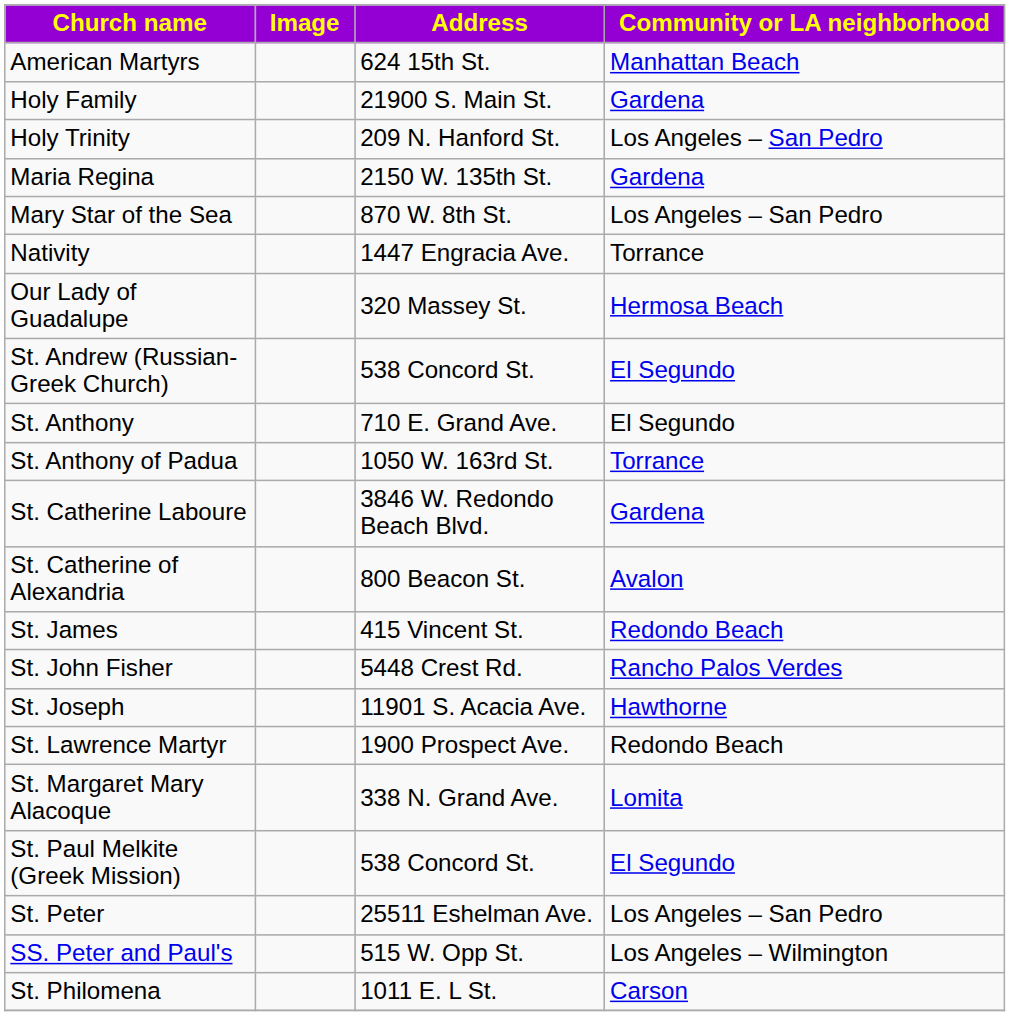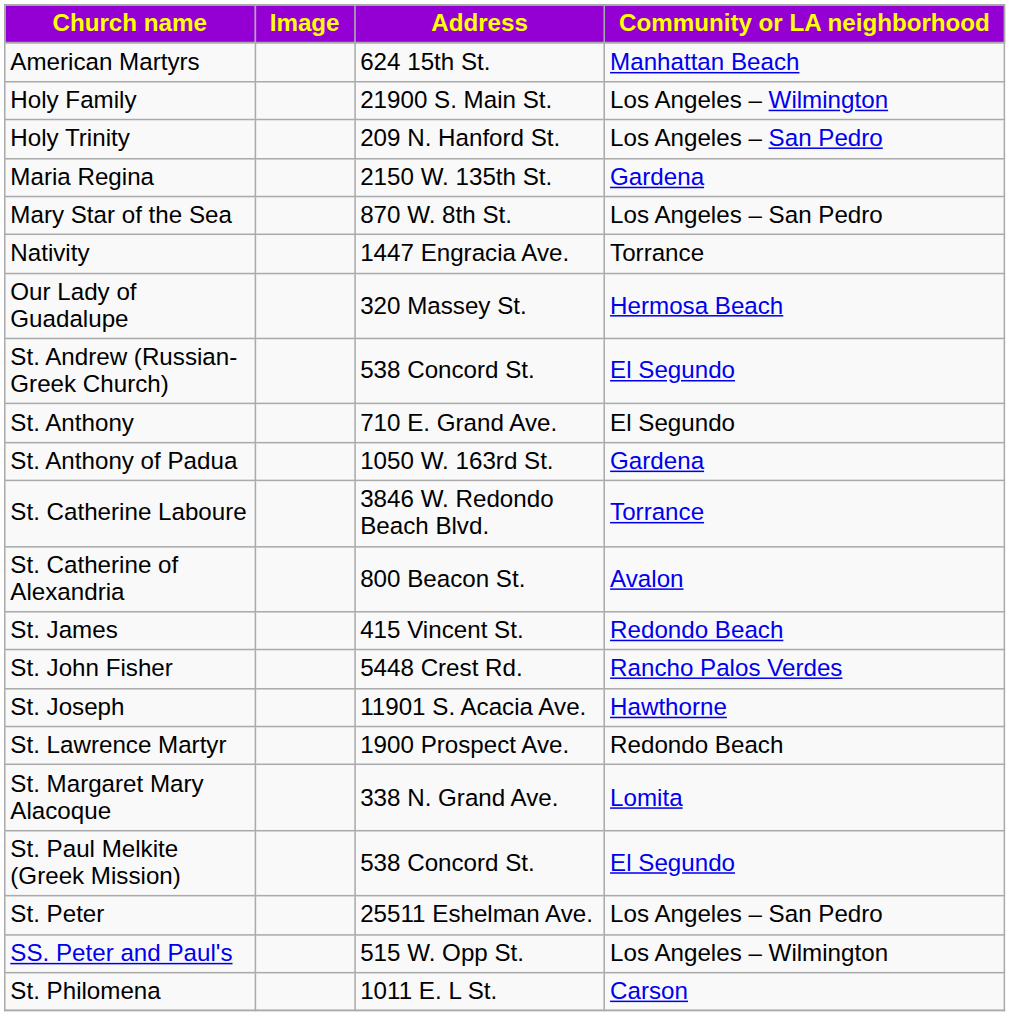 <table class="wikitable sortable" style="width:75%">
 <tr>
 <th style="background:darkviolet; color:yellow;" width="25%"><strong>Church name</strong></th>
 <th style="background:darkviolet; color:yellow;" width="10%"><strong>Image</strong></th>
 <th style="background:darkviolet; color:yellow;" width="25%"><strong>Address</strong></th>
 <th style="background:darkviolet; color:yellow;" width="15"><strong>Community or LA neighborhood</strong></th>
 </tr>
 <tr>
 <td>American Martyrs</td>
 <td></td>
 <td>624 15th St. <small></small></td>
 <td><a href='#'>Manhattan Beach</a></td>
 </tr>
 <tr>
 <td>Holy Family</td>
 <td></td>
 <td>21900 S. Main St. <small></small></td>
-<td><a href='#'>Gardena</a></td>
+<td>Los Angeles – <a href='#'>Wilmington</a></td>
 </tr>
 <tr>
 <td>Holy Trinity</td>
 <td></td>
 <td>209 N. Hanford St. <small></small></td>
 <td>Los Angeles – <a href='#'>San Pedro</a></td>
 </tr>
 <tr>
 <td>Maria Regina</td>
 <td></td>
 <td>2150 W. 135th St. <small></small></td>
 <td><a href='#'>Gardena</a></td>
 </tr>
 <tr>
 <td>Mary Star of the Sea</td>
 <td></td>
 <td>870 W. 8th St. <small></small></td>
 <td>Los Angeles – San Pedro</td>
 </tr>
 <tr>
 <td>Nativity</td>
 <td></td>
 <td>1447 Engracia Ave. <small></small></td>
 <td>Torrance</td>
 </tr>
 <tr>
 <td>Our Lady of Guadalupe</td>
 <td></td>
 <td>320 Massey St. <small></small></td>
 <td><a href='#'>Hermosa Beach</a></td>
 </tr>
 <tr>
 <td>St. Andrew (Russian-Greek Church)</td>
 <td></td>
 <td>538 Concord St. <small></small></td>
 <td><a href='#'>El Segundo</a></td>
 </tr>
 <tr>
 <td>St. Anthony</td>
 <td></td>
 <td>710 E. Grand Ave. <small></small></td>
 <td>El Segundo</td>
 </tr>
 <tr>
 <td>St. Anthony of Padua</td>
 <td></td>
 <td>1050 W. 163rd St. <small></small></td>
-<td><a href='#'>Torrance</a></td>
+<td><a href='#'>Gardena</a></td>
 </tr>
 <tr>
 <td>St. Catherine Laboure</td>
 <td></td>
 <td>3846 W. Redondo Beach Blvd. <small></small></td>
-<td><a href='#'>Gardena</a></td>
+<td><a href='#'>Torrance</a></td>
 </tr>
 <tr>
 <td>St. Catherine of Alexandria</td>
 <td></td>
 <td>800 Beacon St.</td>
 <td><a href='#'>Avalon</a></td>
 </tr>
 <tr>
 <td>St. James</td>
 <td></td>
 <td>415 Vincent St. <small></small></td>
 <td><a href='#'>Redondo Beach</a></td>
 </tr>
 <tr>
 <td>St. John Fisher</td>
 <td></td>
 <td>5448 Crest Rd. <small></small></td>
 <td><a href='#'>Rancho Palos Verdes</a></td>
 </tr>
 <tr>
 <td>St. Joseph</td>
 <td></td>
 <td>11901 S. Acacia Ave. <small></small></td>
 <td><a href='#'>Hawthorne</a></td>
 </tr>
 <tr>
 <td>St. Lawrence Martyr</td>
 <td></td>
 <td>1900 Prospect Ave. <small></small></td>
 <td>Redondo Beach</td>
 </tr>
 <tr>
 <td>St. Margaret Mary Alacoque</td>
 <td></td>
 <td>338 N. Grand Ave. <small></small></td>
 <td><a href='#'>Lomita</a></td>
 </tr>
 <tr>
 <td>St. Paul Melkite (Greek Mission)</td>
 <td></td>
 <td>538 Concord St. <small></small></td>
 <td><a href='#'>El Segundo</a></td>
 </tr>
 <tr>
 <td>St. Peter</td>
 <td></td>
 <td>25511 Eshelman Ave. <small></small></td>
 <td>Los Angeles – San Pedro</td>
 </tr>
 <tr>
 <td><a href='#'>SS. Peter and Paul's</a></td>
 <td></td>
 <td>515 W. Opp St. <small></small></td>
 <td>Los Angeles – Wilmington</td>
 </tr>
 <tr>
 <td>St. Philomena</td>
 <td></td>
 <td>1011 E. L St. <small></small></td>
 <td><a href='#'>Carson</a></td>
 </tr>
 <tr ->
 </tr>
 </table>
